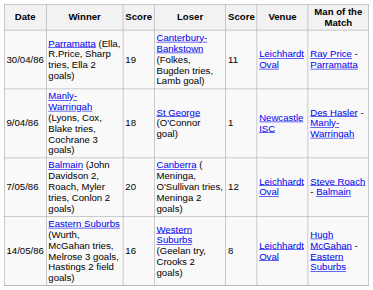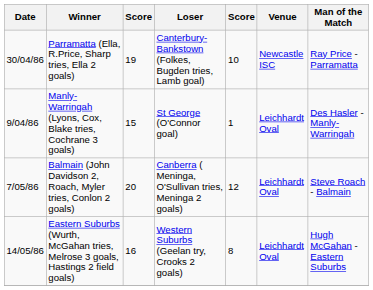 <table class="wikitable">
 <tr>
 <th>Date</th>
 <th>Winner</th>
 <th>Score</th>
 <th>Loser</th>
 <th>Score</th>
 <th>Venue</th>
 <th>Man of the Match</th>
 </tr>
 <tr>
 <td>30/04/86</td>
 <td> <a href='#'>Parramatta</a> (Ella, R.Price, Sharp tries, Ella 2 goals)</td>
 <td>19</td>
 <td> <a href='#'>Canterbury-Bankstown</a> (Folkes, Bugden tries, Lamb goal)</td>
-<td>11</td>
-<td><a href='#'>Leichhardt Oval</a></td>
+<td>10</td>
+<td><a href='#'>Newcastle ISC</a></td>
 <td><a href='#'>Ray Price</a> - <a href='#'>Parramatta</a></td>
 </tr>
 <tr>
 <td>9/04/86</td>
 <td> <a href='#'>Manly-Warringah</a> (Lyons, Cox, Blake tries, Cochrane 3 goals)</td>
-<td>18</td>
+<td>15</td>
 <td> <a href='#'>St George</a> (O'Connor goal)</td>
 <td>1</td>
-<td><a href='#'>Newcastle ISC</a></td>
+<td><a href='#'>Leichhardt Oval</a></td>
 <td><a href='#'>Des Hasler</a> - <a href='#'>Manly-Warringah</a></td>
 </tr>
 <tr>
 <td>7/05/86</td>
 <td> <a href='#'>Balmain</a> (John Davidson 2, Roach, Myler tries, Conlon 2 goals)</td>
 <td>20</td>
 <td> <a href='#'>Canberra</a> ( Meninga, O'Sullivan tries, Meninga 2 goals)</td>
 <td>12</td>
 <td><a href='#'>Leichhardt Oval</a></td>
 <td><a href='#'>Steve Roach</a> - <a href='#'>Balmain</a></td>
 </tr>
 <tr>
 <td>14/05/86</td>
 <td> <a href='#'>Eastern Suburbs</a> (Wurth, McGahan tries, Melrose 3 goals, Hastings 2 field goals)</td>
 <td>16</td>
 <td> <a href='#'>Western Suburbs</a> (Geelan try, Crooks 2 goals)</td>
 <td>8</td>
 <td><a href='#'>Leichhardt Oval</a></td>
 <td><a href='#'>Hugh McGahan</a> - <a href='#'>Eastern Suburbs</a></td>
 </tr>
 <tr>
 </tr>
 </table>
